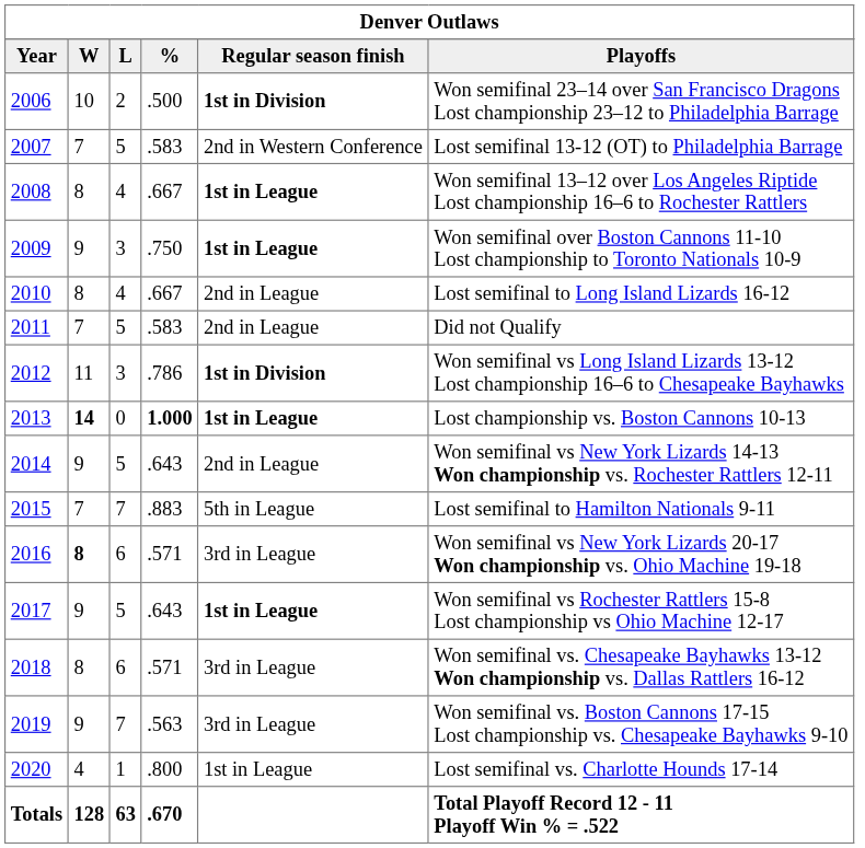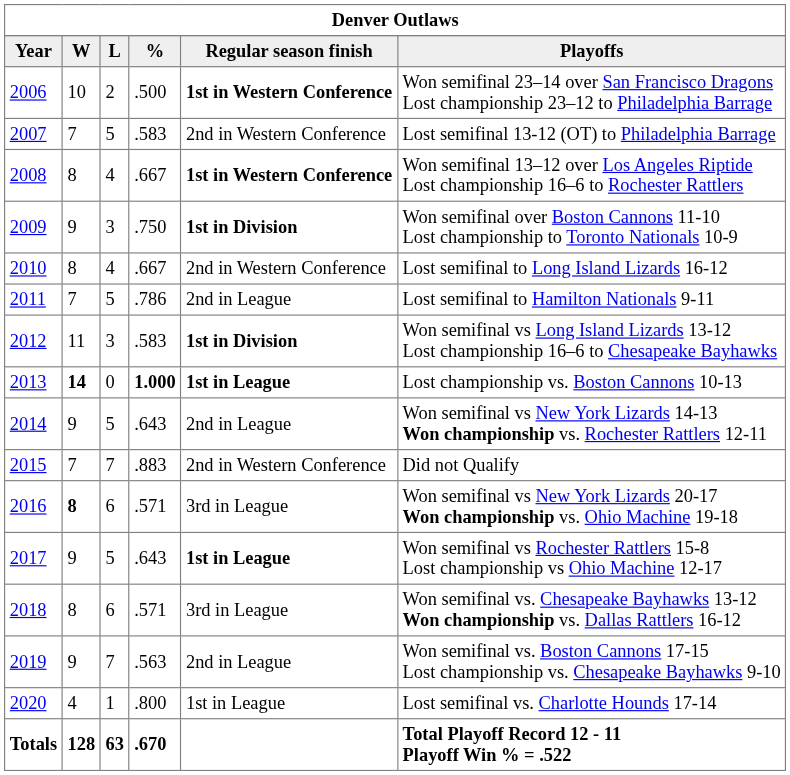 <table class="toccolours" border="1" cellpadding="4" cellspacing="2" style="border-collapse: collapse;">
 <tr>
 <td colspan="6" align="center"><strong>Denver Outlaws</strong></td>
 </tr>
 <tr>
 </tr>
 <tr bgcolor="#efefef">
 <th>Year</th>
 <th>W</th>
 <th>L</th>
 <th>%</th>
 <th>Regular season finish</th>
 <th>Playoffs</th>
 </tr>
 <tr>
 <td><a href='#'>2006</a></td>
 <td>10</td>
 <td>2</td>
 <td>.500</td>
-<td><strong>1st in Division</strong></td>
+<td><strong>1st in Western Conference</strong></td>
 <td>Won semifinal 23–14 over <a href='#'>San Francisco Dragons</a> <br> Lost championship 23–12 to <a href='#'>Philadelphia Barrage</a></td>
 </tr>
 <tr>
 <td><a href='#'>2007</a></td>
 <td>7</td>
 <td>5</td>
 <td>.583</td>
 <td>2nd in Western Conference</td>
 <td>Lost semifinal 13-12 (OT) to <a href='#'>Philadelphia Barrage</a></td>
 </tr>
 <tr>
 <td><a href='#'>2008</a></td>
 <td>8</td>
 <td>4</td>
 <td>.667</td>
-<td><strong>1st in League</strong></td>
+<td><strong>1st in Western Conference</strong></td>
 <td>Won  semifinal 13–12 over <a href='#'>Los Angeles Riptide</a> <br> Lost championship 16–6 to <a href='#'>Rochester Rattlers</a></td>
 </tr>
 <tr>
 <td><a href='#'>2009</a></td>
 <td>9</td>
 <td>3</td>
 <td>.750</td>
-<td><strong>1st in League</strong></td>
+<td><strong>1st in Division</strong></td>
 <td>Won semifinal over <a href='#'>Boston Cannons</a> 11-10 <br> Lost championship to <a href='#'>Toronto Nationals</a> 10-9</td>
 </tr>
 <tr>
 <td><a href='#'>2010</a></td>
 <td>8</td>
 <td>4</td>
 <td>.667</td>
-<td>2nd in League</td>
+<td>2nd in Western Conference</td>
 <td>Lost semifinal to <a href='#'>Long Island Lizards</a> 16-12</td>
 </tr>
 <tr>
 <td><a href='#'>2011</a></td>
 <td>7</td>
 <td>5</td>
-<td>.583</td>
+<td>.786</td>
 <td>2nd in League</td>
-<td>Did not Qualify</td>
+<td>Lost semifinal to <a href='#'>Hamilton Nationals</a> 9-11</td>
 </tr>
 <tr>
 <td><a href='#'>2012</a></td>
 <td>11</td>
 <td>3</td>
-<td>.786</td>
+<td>.583</td>
 <td><strong>1st in Division</strong></td>
 <td>Won semifinal vs <a href='#'>Long Island Lizards</a> 13-12 <br> Lost championship 16–6 to <a href='#'>Chesapeake Bayhawks</a></td>
 </tr>
 <tr>
 <td><a href='#'>2013</a></td>
 <td><strong>14</strong></td>
 <td>0</td>
 <td><strong>1.000</strong></td>
 <td><strong>1st in League</strong></td>
 <td>Lost championship vs. <a href='#'>Boston Cannons</a> 10-13</td>
 </tr>
 <tr>
 <td><a href='#'>2014</a></td>
 <td>9</td>
 <td>5</td>
 <td>.643</td>
 <td>2nd in League</td>
 <td>Won semifinal vs <a href='#'>New York Lizards</a> 14-13 <br> <strong>Won championship</strong> vs. <a href='#'>Rochester Rattlers</a> 12-11</td>
 </tr>
 <tr>
 <td><a href='#'>2015</a></td>
 <td>7</td>
 <td>7</td>
 <td>.883</td>
-<td>5th in League</td>
-<td>Lost semifinal to <a href='#'>Hamilton Nationals</a> 9-11</td>
+<td>2nd in Western Conference</td>
+<td>Did not Qualify</td>
 </tr>
 <tr>
 <td><a href='#'>2016</a></td>
 <td><strong>8</strong></td>
 <td>6</td>
 <td>.571</td>
 <td>3rd in League</td>
 <td>Won semifinal vs <a href='#'>New York Lizards</a> 20-17 <br> <strong>Won championship</strong> vs. <a href='#'>Ohio Machine</a> 19-18</td>
 </tr>
 <tr>
 <td><a href='#'>2017</a></td>
 <td>9</td>
 <td>5</td>
 <td>.643</td>
 <td><strong>1st in League</strong></td>
 <td>Won semifinal vs <a href='#'>Rochester Rattlers</a> 15-8 <br> Lost championship vs <a href='#'>Ohio Machine</a> 12-17</td>
 </tr>
 <tr>
 <td><a href='#'>2018</a></td>
 <td>8</td>
 <td>6</td>
 <td>.571</td>
 <td>3rd in League</td>
 <td>Won semifinal vs. <a href='#'>Chesapeake Bayhawks</a> 13-12 <br> <strong>Won championship</strong> vs. <a href='#'>Dallas Rattlers</a> 16-12</td>
 </tr>
 <tr>
 <td><a href='#'>2019</a></td>
 <td>9</td>
 <td>7</td>
 <td>.563</td>
-<td>3rd in League</td>
+<td>2nd in League</td>
 <td>Won semifinal vs. <a href='#'>Boston Cannons</a> 17-15 <br> Lost championship vs. <a href='#'>Chesapeake Bayhawks</a> 9-10</td>
 </tr>
 <tr>
 <td><a href='#'>2020</a></td>
 <td>4</td>
 <td>1</td>
 <td>.800</td>
 <td>1st in League</td>
 <td>Lost semifinal vs. <a href='#'>Charlotte Hounds</a> 17-14</td>
 </tr>
 <tr>
 <td><strong>Totals</strong></td>
 <td><strong>128</strong></td>
 <td><strong>63</strong></td>
 <td><strong>.670</strong></td>
 <td></td>
 <td><strong>Total Playoff Record 12 - 11</strong> <br> <strong>Playoff Win % = .522</strong></td>
 </tr>
 </table>
